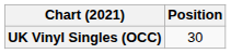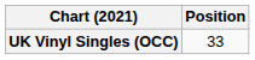 <table class="wikitable sortable plainrowheaders" style="text-align:center">
 <tr>
 <th scope="col">Chart (2021)</th>
 <th scope="col">Position</th>
 </tr>
 <tr>
 <th scope="row">UK Vinyl Singles (OCC)</th>
-<td>30</td>
+<td>33</td>
 </tr>
 </table>
